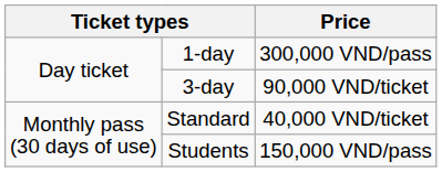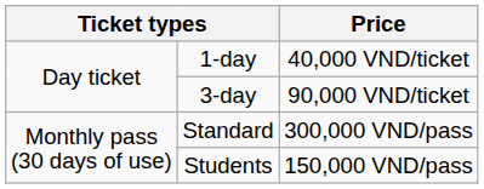 <table class="wikitable" style="font-size: 95%; text-align: center;">
 <tr>
 <th colspan=2>Ticket types</th>
 <th>Price</th>
 </tr>
 <tr>
 <td rowspan=2>Day ticket</td>
 <td>1-day</td>
-<td>300,000 VND/pass</td>
+<td>40,000 VND/ticket</td>
 </tr>
 <tr>
 <td>3-day</td>
 <td>90,000 VND/ticket</td>
 </tr>
 <tr>
 <td rowspan="2">Monthly pass<br>(30 days of use)</td>
 <td>Standard</td>
-<td>40,000 VND/ticket</td>
+<td>300,000 VND/pass</td>
 </tr>
 <tr>
 <td>Students</td>
 <td>150,000 VND/pass</td>
 </tr>
 </table>
